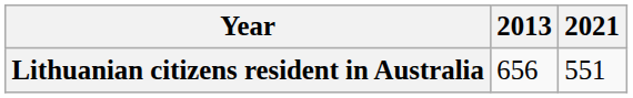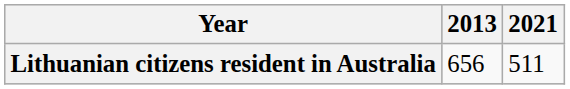 <table class="wikitable">
 <tr>
 <th>Year</th>
 <th>2013</th>
 <th>2021</th>
 </tr>
 <tr>
 <th>Lithuanian citizens resident in Australia</th>
 <td>656</td>
-<td>551</td>
+<td>511</td>
 </tr>
 </table>
